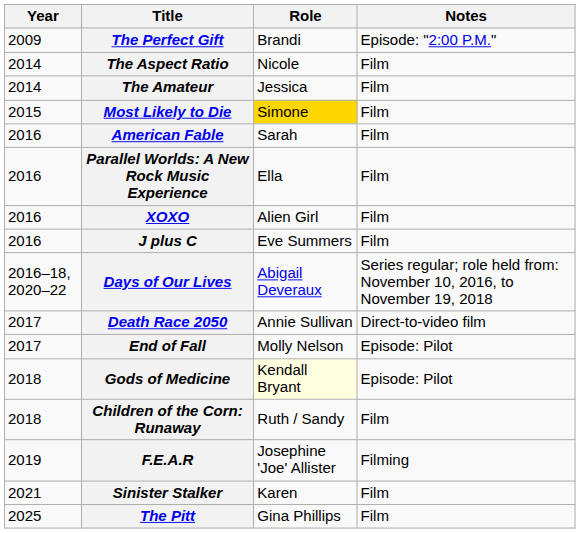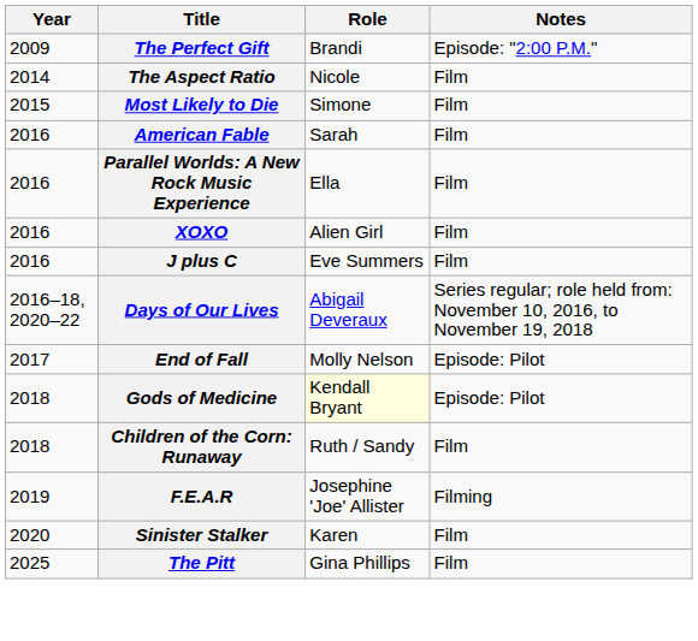 <table class="wikitable sortable plainrowheaders">
 <tr>
 <th scope=col>Year</th>
 <th scope=col>Title</th>
 <th scope=col>Role</th>
 <th scope=col class="unsortable">Notes</th>
 </tr>
 <tr>
 <td>2009</td>
 <th scope=row><em><a href='#'>The Perfect Gift</a></em></th>
 <td>Brandi</td>
 <td>Episode: "<a href='#'>2:00 P.M.</a>"</td>
 </tr>
 <tr>
 <td>2014</td>
 <th scope=row><em>The Aspect Ratio</em></th>
 <td>Nicole</td>
 <td>Film</td>
 </tr>
 <tr>
-<td>2014</td>
-<th scope=row><em>The Amateur</em></th>
-<td>Jessica</td>
-<td>Film</td>
-</tr>
-<tr>
 <td>2015</td>
 <th scope=row><em><a href='#'>Most Likely to Die</a></em></th>
-<td style="background: gold;">Simone</td>
+<td>Simone</td>
 <td>Film</td>
 </tr>
 <tr>
 <td>2016</td>
 <th scope=row><em><a href='#'>American Fable</a></em></th>
 <td>Sarah</td>
 <td>Film</td>
 </tr>
 <tr>
 <td>2016</td>
 <th scope=row><em>Parallel Worlds: A New Rock Music Experience</em></th>
 <td>Ella</td>
 <td>Film</td>
 </tr>
 <tr>
 <td>2016</td>
 <th scope=row><em><a href='#'>XOXO</a></em></th>
 <td>Alien Girl</td>
 <td>Film</td>
 </tr>
 <tr>
 <td>2016</td>
 <th scope=row><em>J plus C</em></th>
 <td>Eve Summers</td>
 <td>Film</td>
 </tr>
 <tr>
 <td>2016–18, 2020–22</td>
 <th scope=row><em><a href='#'>Days of Our Lives</a></em></th>
 <td><a href='#'>Abigail Deveraux</a></td>
 <td>Series regular; role held from: November 10, 2016, to November 19, 2018</td>
 </tr>
 <tr>
 <td>2017</td>
-<th scope=row><em><a href='#'>Death Race 2050</a></em></th>
-<td>Annie Sullivan</td>
-<td>Direct-to-video film</td>
-</tr>
-<tr>
-<td>2017</td>
 <th scope=row><em>End of Fall</em></th>
 <td>Molly Nelson</td>
 <td>Episode: Pilot</td>
 </tr>
 <tr>
 <td>2018</td>
 <th scope=row><em>Gods of Medicine</em></th>
 <td style="background: lightyellow;">Kendall Bryant</td>
 <td>Episode: Pilot</td>
 </tr>
 <tr>
 <td>2018</td>
 <th scope=row><em>Children of the Corn: Runaway</em></th>
 <td>Ruth / Sandy</td>
 <td>Film</td>
 </tr>
 <tr>
 <td>2019</td>
 <th scope=row><em>F.E.A.R</em></th>
 <td>Josephine 'Joe' Allister</td>
 <td>Filming</td>
 </tr>
 <tr>
-<td>2021</td>
+<td>2020</td>
 <th scope=row><em>Sinister Stalker</em></th>
 <td>Karen</td>
 <td>Film</td>
 </tr>
 <tr>
 <td>2025</td>
 <th scope=row><em><a href='#'>The Pitt</a></em></th>
 <td>Gina Phillips</td>
 <td>Film</td>
 </tr>
 </table>
